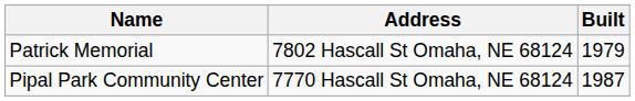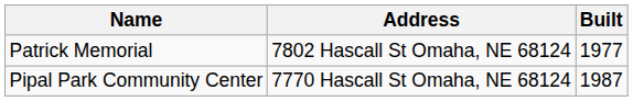 <table class="wikitable">
 <tr>
 <th>Name</th>
 <th>Address</th>
 <th>Built</th>
 </tr>
 <tr>
 <td>Patrick Memorial</td>
 <td>7802 Hascall St Omaha, NE 68124</td>
-<td>1979</td>
+<td>1977</td>
 </tr>
 <tr>
 <td>Pipal Park Community Center</td>
 <td>7770 Hascall St Omaha, NE 68124</td>
 <td>1987</td>
 </tr>
 </table>
